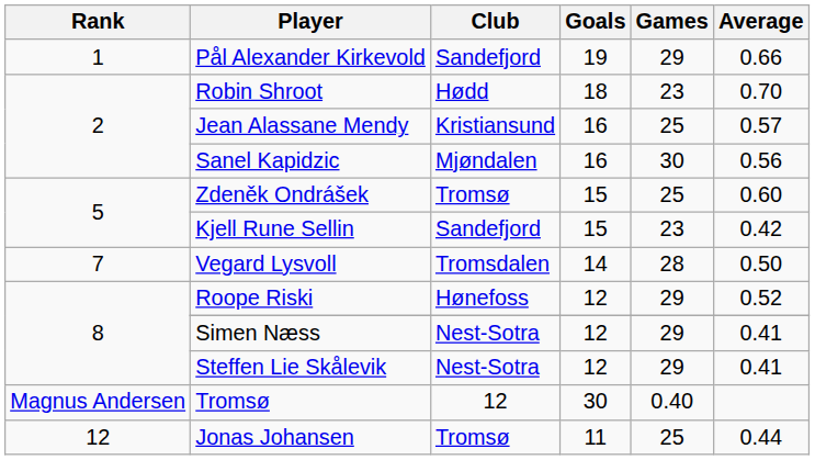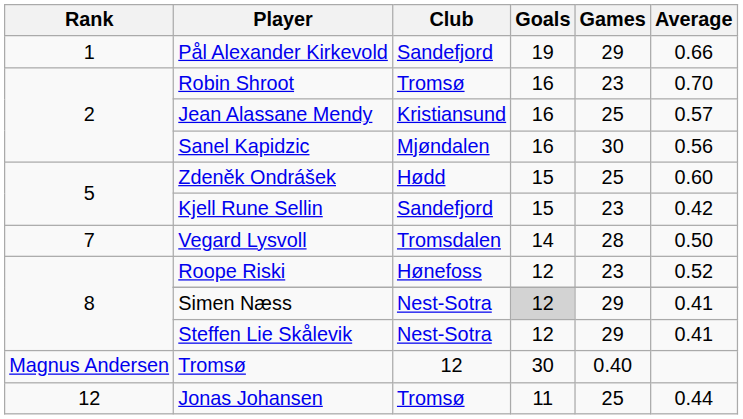 <table class="wikitable" style="text-align:center">
 <tr>
 <th>Rank</th>
 <th>Player</th>
 <th>Club</th>
 <th>Goals</th>
 <th>Games</th>
 <th>Average</th>
 </tr>
 <tr>
 <td>1</td>
 <td align="left"> <a href='#'>Pål Alexander Kirkevold</a></td>
 <td align="left"><a href='#'>Sandefjord</a></td>
 <td>19</td>
 <td>29</td>
 <td>0.66</td>
 </tr>
 <tr>
 <td rowspan="3">2</td>
 <td align="left"> <a href='#'>Robin Shroot</a></td>
-<td align="left"><a href='#'>Hødd</a></td>
-<td>18</td>
+<td align="left"><a href='#'>Tromsø</a></td>
+<td>16</td>
 <td>23</td>
 <td>0.70</td>
 </tr>
 <tr>
 <td align="left"> <a href='#'>Jean Alassane Mendy</a></td>
 <td align="left"><a href='#'>Kristiansund</a></td>
 <td>16</td>
 <td>25</td>
 <td>0.57</td>
 </tr>
 <tr>
 <td align="left"> <a href='#'>Sanel Kapidzic</a></td>
 <td align="left"><a href='#'>Mjøndalen</a></td>
 <td>16</td>
 <td>30</td>
 <td>0.56</td>
 </tr>
 <tr>
 <td rowspan="2">5</td>
 <td align="left"> <a href='#'>Zdeněk Ondrášek</a></td>
-<td align="left"><a href='#'>Tromsø</a></td>
+<td align="left"><a href='#'>Hødd</a></td>
 <td>15</td>
 <td>25</td>
 <td>0.60</td>
 </tr>
 <tr>
 <td align="left"> <a href='#'>Kjell Rune Sellin</a></td>
 <td align="left"><a href='#'>Sandefjord</a></td>
 <td>15</td>
 <td>23</td>
 <td>0.42</td>
 </tr>
 <tr>
 <td>7</td>
 <td align="left"> <a href='#'>Vegard Lysvoll</a></td>
 <td align="left"><a href='#'>Tromsdalen</a></td>
 <td>14</td>
 <td>28</td>
 <td>0.50</td>
 </tr>
 <tr>
 <td rowspan="4">8</td>
 <td align="left"> <a href='#'>Roope Riski</a></td>
 <td align="left"><a href='#'>Hønefoss</a></td>
 <td>12</td>
-<td>29</td>
+<td>23</td>
 <td>0.52</td>
 </tr>
 <tr>
 </tr>
 <tr>
 <td align="left"> Simen Næss</td>
 <td align="left"><a href='#'>Nest-Sotra</a></td>
-<td>12</td>
+<td style="background: lightgrey;">12</td>
 <td>29</td>
 <td>0.41</td>
 </tr>
 <tr>
 <td align="left"> <a href='#'>Steffen Lie Skålevik</a></td>
 <td align="left"><a href='#'>Nest-Sotra</a></td>
 <td>12</td>
 <td>29</td>
 <td>0.41</td>
 </tr>
 <tr>
 <td align="left"> <a href='#'>Magnus Andersen</a></td>
 <td align="left"><a href='#'>Tromsø</a></td>
 <td>12</td>
 <td>30</td>
 <td>0.40</td>
 </tr>
 <tr>
 <td>12</td>
 <td align="left"> <a href='#'>Jonas Johansen</a></td>
 <td align="left"><a href='#'>Tromsø</a></td>
 <td>11</td>
 <td>25</td>
 <td>0.44</td>
 </tr>
 </table>
